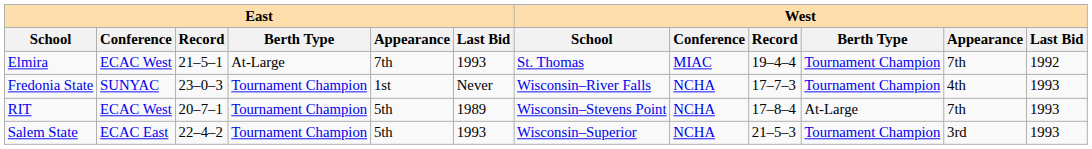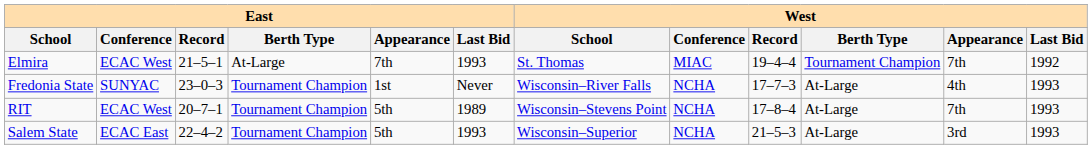 <table class="wikitable">
 <tr>
 <th colspan="6" style="background:#ffdead;">East</th>
 <th colspan="6" style="background:#ffdead;">West</th>
 </tr>
 <tr>
 <th>School</th>
 <th>Conference</th>
 <th>Record</th>
 <th>Berth Type</th>
 <th>Appearance</th>
 <th>Last Bid</th>
 <th>School</th>
 <th>Conference</th>
 <th>Record</th>
 <th>Berth Type</th>
 <th>Appearance</th>
 <th>Last Bid</th>
 </tr>
 <tr>
 <td><a href='#'>Elmira</a></td>
 <td><a href='#'>ECAC West</a></td>
 <td>21–5–1</td>
 <td>At-Large</td>
 <td>7th</td>
 <td>1993</td>
 <td><a href='#'>St. Thomas</a></td>
 <td><a href='#'>MIAC</a></td>
 <td>19–4–4</td>
 <td><a href='#'>Tournament Champion</a></td>
 <td>7th</td>
 <td>1992</td>
 </tr>
 <tr>
 <td><a href='#'>Fredonia State</a></td>
 <td><a href='#'>SUNYAC</a></td>
 <td>23–0–3</td>
 <td><a href='#'>Tournament Champion</a></td>
 <td>1st</td>
 <td>Never</td>
 <td><a href='#'>Wisconsin–River Falls</a></td>
 <td><a href='#'>NCHA</a></td>
 <td>17–7–3</td>
-<td><a href='#'>Tournament Champion</a></td>
+<td>At-Large</td>
 <td>4th</td>
 <td>1993</td>
 </tr>
 <tr>
 <td><a href='#'>RIT</a></td>
 <td><a href='#'>ECAC West</a></td>
 <td>20–7–1</td>
 <td><a href='#'>Tournament Champion</a></td>
 <td>5th</td>
 <td>1989</td>
 <td><a href='#'>Wisconsin–Stevens Point</a></td>
 <td><a href='#'>NCHA</a></td>
 <td>17–8–4</td>
 <td>At-Large</td>
 <td>7th</td>
 <td>1993</td>
 </tr>
 <tr>
 <td><a href='#'>Salem State</a></td>
 <td><a href='#'>ECAC East</a></td>
 <td>22–4–2</td>
 <td><a href='#'>Tournament Champion</a></td>
 <td>5th</td>
 <td>1993</td>
 <td><a href='#'>Wisconsin–Superior</a></td>
 <td><a href='#'>NCHA</a></td>
 <td>21–5–3</td>
-<td><a href='#'>Tournament Champion</a></td>
+<td>At-Large</td>
 <td>3rd</td>
 <td>1993</td>
 </tr>
 </table>
